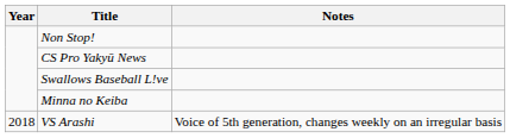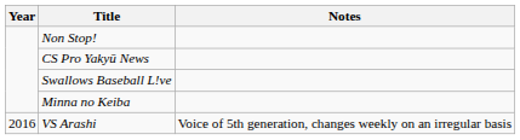 <table class="wikitable">
 <tr>
 <th>Year</th>
 <th>Title</th>
 <th>Notes</th>
 </tr>
 <tr>
 <td rowspan="4"></td>
 <td><em>Non Stop!</em></td>
 <td></td>
 </tr>
 <tr>
 <td><em>CS Pro Yakyū News</em></td>
 <td></td>
 </tr>
 <tr>
 <td><em>Swallows Baseball L!ve</em></td>
 <td></td>
 </tr>
 <tr>
 <td><em>Minna no Keiba</em></td>
 <td></td>
 </tr>
 <tr>
-<td>2018</td>
+<td>2016</td>
 <td><em>VS Arashi</em></td>
 <td>Voice of 5th generation, changes weekly on an irregular basis</td>
 </tr>
 </table>
